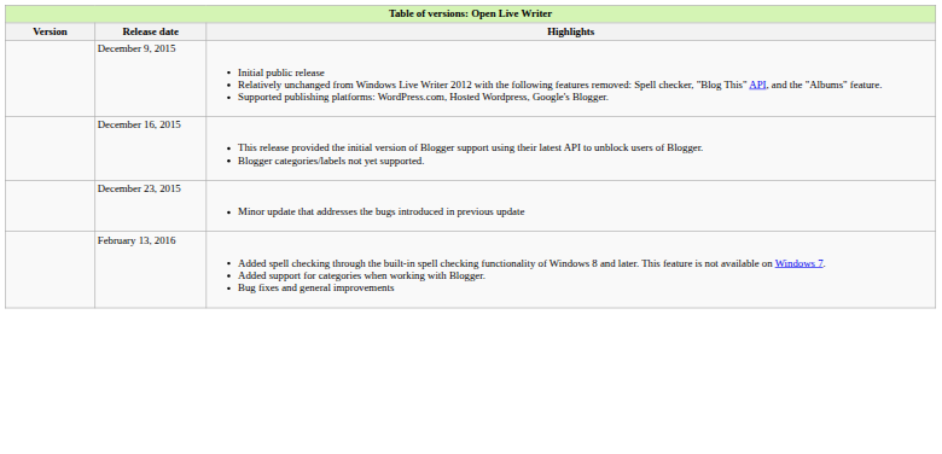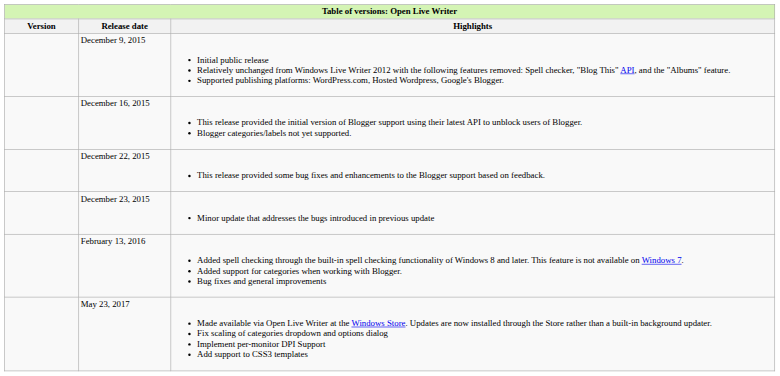 <table class="wikitable collapsible" style="width:100%; font-size:90%;">
 <tr>
 <th scope="col" style="background:#D4F4B4; text-align:center;" colspan="3">Table of versions: Open Live Writer</th>
 </tr>
 <tr>
 <th scope="col" style="width:8em; text-align:center;">Version</th>
 <th scope="col" style="width:10em; text-align:center; background::#fff;">Release date</th>
 <th scope="col" style="background::#fff; text-align:center;">Highlights</th>
 </tr>
 <tr valign="top">
 <td></td>
 <td>December 9, 2015</td>
 <td><br><ul><li>Initial public release</li><li>Relatively unchanged from Windows Live Writer 2012 with the following features removed: Spell checker, "Blog This" <a href='#'>API</a>, and the "Albums" feature.</li><li>Supported publishing platforms: WordPress.com, Hosted Wordpress, Google's Blogger.</li></ul></td>
 </tr>
 <tr valign="top">
 <td></td>
 <td>December 16, 2015</td>
 <td><br><ul><li>This release provided the initial version of Blogger support using their latest API to unblock users of Blogger.</li><li>Blogger categories/labels not yet supported.</li></ul></td>
 </tr>
 <tr valign="top">
 <td></td>
+<td>December 22, 2015</td>
+<td><br><ul><li>This release provided some bug fixes and enhancements to the Blogger support based on feedback.</li></ul></td>
+</tr>
+<tr valign="top">
+<td></td>
 <td>December 23, 2015</td>
 <td><br><ul><li>Minor update that addresses the bugs introduced in previous update</li></ul></td>
 </tr>
 <tr valign="top">
 <td></td>
 <td>February 13, 2016</td>
 <td><br><ul><li>Added spell checking through the built-in spell checking functionality of Windows 8 and later. This feature is not available on <a href='#'>Windows 7</a>.</li><li>Added support for categories when working with Blogger.</li><li>Bug fixes and general improvements</li></ul></td>
 </tr>
+<tr valign="top">
+<td></td>
+<td>May 23, 2017</td>
+<td><br><ul><li>Made available via Open Live Writer at the <a href='#'>Windows Store</a>. Updates are now installed through the Store rather than a built-in background updater.</li><li>Fix scaling of categories dropdown and options dialog</li><li>Implement per-monitor DPI Support</li><li>Add support to CSS3 templates</li></ul></td>
+</tr>
 </table>
